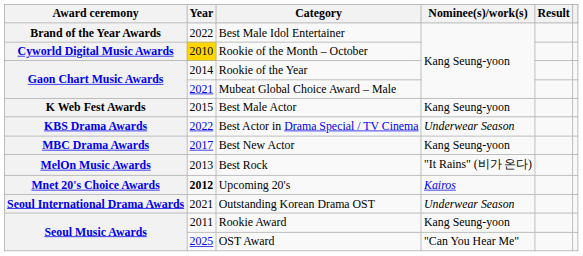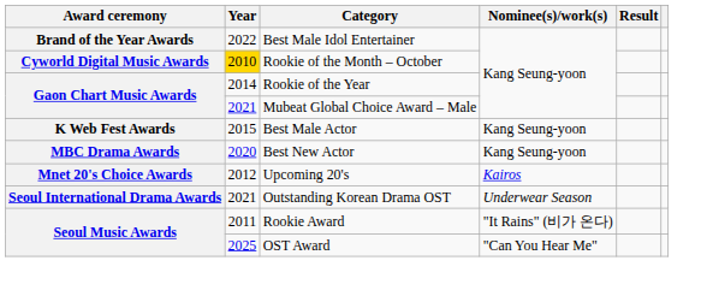 <table class="wikitable sortable plainrowheaders">
 <tr style="background:#ccc; text-align:center;">
 <th scope="col">Award ceremony</th>
 <th scope="col">Year</th>
 <th scope="col">Category</th>
 <th scope="col">Nominee(s)/work(s)</th>
 <th scope="col">Result</th>
 <th scope="col" class="unsortable"></th>
 </tr>
 <tr>
 <th scope="row">Brand of the Year Awards</th>
 <td style="text-align:center">2022</td>
 <td>Best Male Idol Entertainer</td>
 <td rowspan="4">Kang Seung-yoon</td>
 <td></td>
 <td style="text-align:center"></td>
 </tr>
 <tr>
 <th scope="row"><a href='#'>Cyworld Digital Music Awards</a></th>
 <td style="background: gold; text-align:center">2010</td>
 <td>Rookie of the Month – October</td>
 <td></td>
 <td style="text-align:center"></td>
 </tr>
 <tr>
 <th scope="row" rowspan="2"><a href='#'>Gaon Chart Music Awards</a></th>
 <td style="text-align:center">2014</td>
 <td>Rookie of the Year</td>
 <td></td>
 <td style="text-align:center"></td>
 </tr>
 <tr>
 <td style="text-align:center"><a href='#'>2021</a></td>
 <td>Mubeat Global Choice Award – Male</td>
 <td></td>
 <td style="text-align:center;"></td>
 </tr>
 <tr>
 <th scope="row">K Web Fest Awards</th>
 <td style="text-align:center">2015</td>
 <td>Best Male Actor</td>
 <td>Kang Seung-yoon</td>
 <td></td>
 <td style="text-align:center"></td>
 </tr>
 <tr>
-<th scope="row"><a href='#'>KBS Drama Awards</a></th>
-<td style="text-align:center"><a href='#'>2022</a></td>
-<td>Best Actor in <a href='#'>Drama Special / TV Cinema</a></td>
-<td><em>Underwear Season</em></td>
-<td></td>
-<td style="text-align:center"></td>
-</tr>
-<tr>
 <th scope="row"><a href='#'>MBC Drama Awards</a></th>
-<td style="text-align:center"><a href='#'>2017</a></td>
+<td style="text-align:center"><a href='#'>2020</a></td>
 <td>Best New Actor</td>
 <td>Kang Seung-yoon</td>
 <td></td>
 <td style="text-align:center"></td>
 </tr>
 <tr>
-<th scope="row"><a href='#'>MelOn Music Awards</a></th>
-<td style="text-align:center">2013</td>
-<td>Best Rock</td>
-<td>"It Rains" (비가 온다)</td>
-<td></td>
-<td style="text-align:center"></td>
-</tr>
-<tr>
 <th scope="row"><a href='#'>Mnet 20's Choice Awards</a></th>
-<td style="text-align:center"><strong>2012</strong></td>
+<td style="text-align:center">2012</td>
 <td>Upcoming 20's</td>
 <td><em><a href='#'>Kairos</a></em></td>
 <td></td>
 <td style="text-align:center"></td>
 </tr>
 <tr>
 <th scope="row"><a href='#'>Seoul International Drama Awards</a></th>
 <td style="text-align:center">2021</td>
 <td>Outstanding Korean Drama OST</td>
 <td><em>Underwear Season</em></td>
 <td></td>
 <td style="text-align:center"></td>
 </tr>
 <tr>
 <th scope="row" rowspan="2"><a href='#'>Seoul Music Awards</a></th>
 <td style="text-align:center">2011</td>
 <td>Rookie Award</td>
-<td>Kang Seung-yoon</td>
+<td>"It Rains" (비가 온다)</td>
 <td></td>
 <td style="text-align:center"></td>
 </tr>
 <tr>
 <td style="text-align:center"><a href='#'>2025</a></td>
 <td>OST Award</td>
 <td>"Can You Hear Me"</td>
 <td></td>
 <td style="text-align:center"></td>
 </tr>
 </table>
